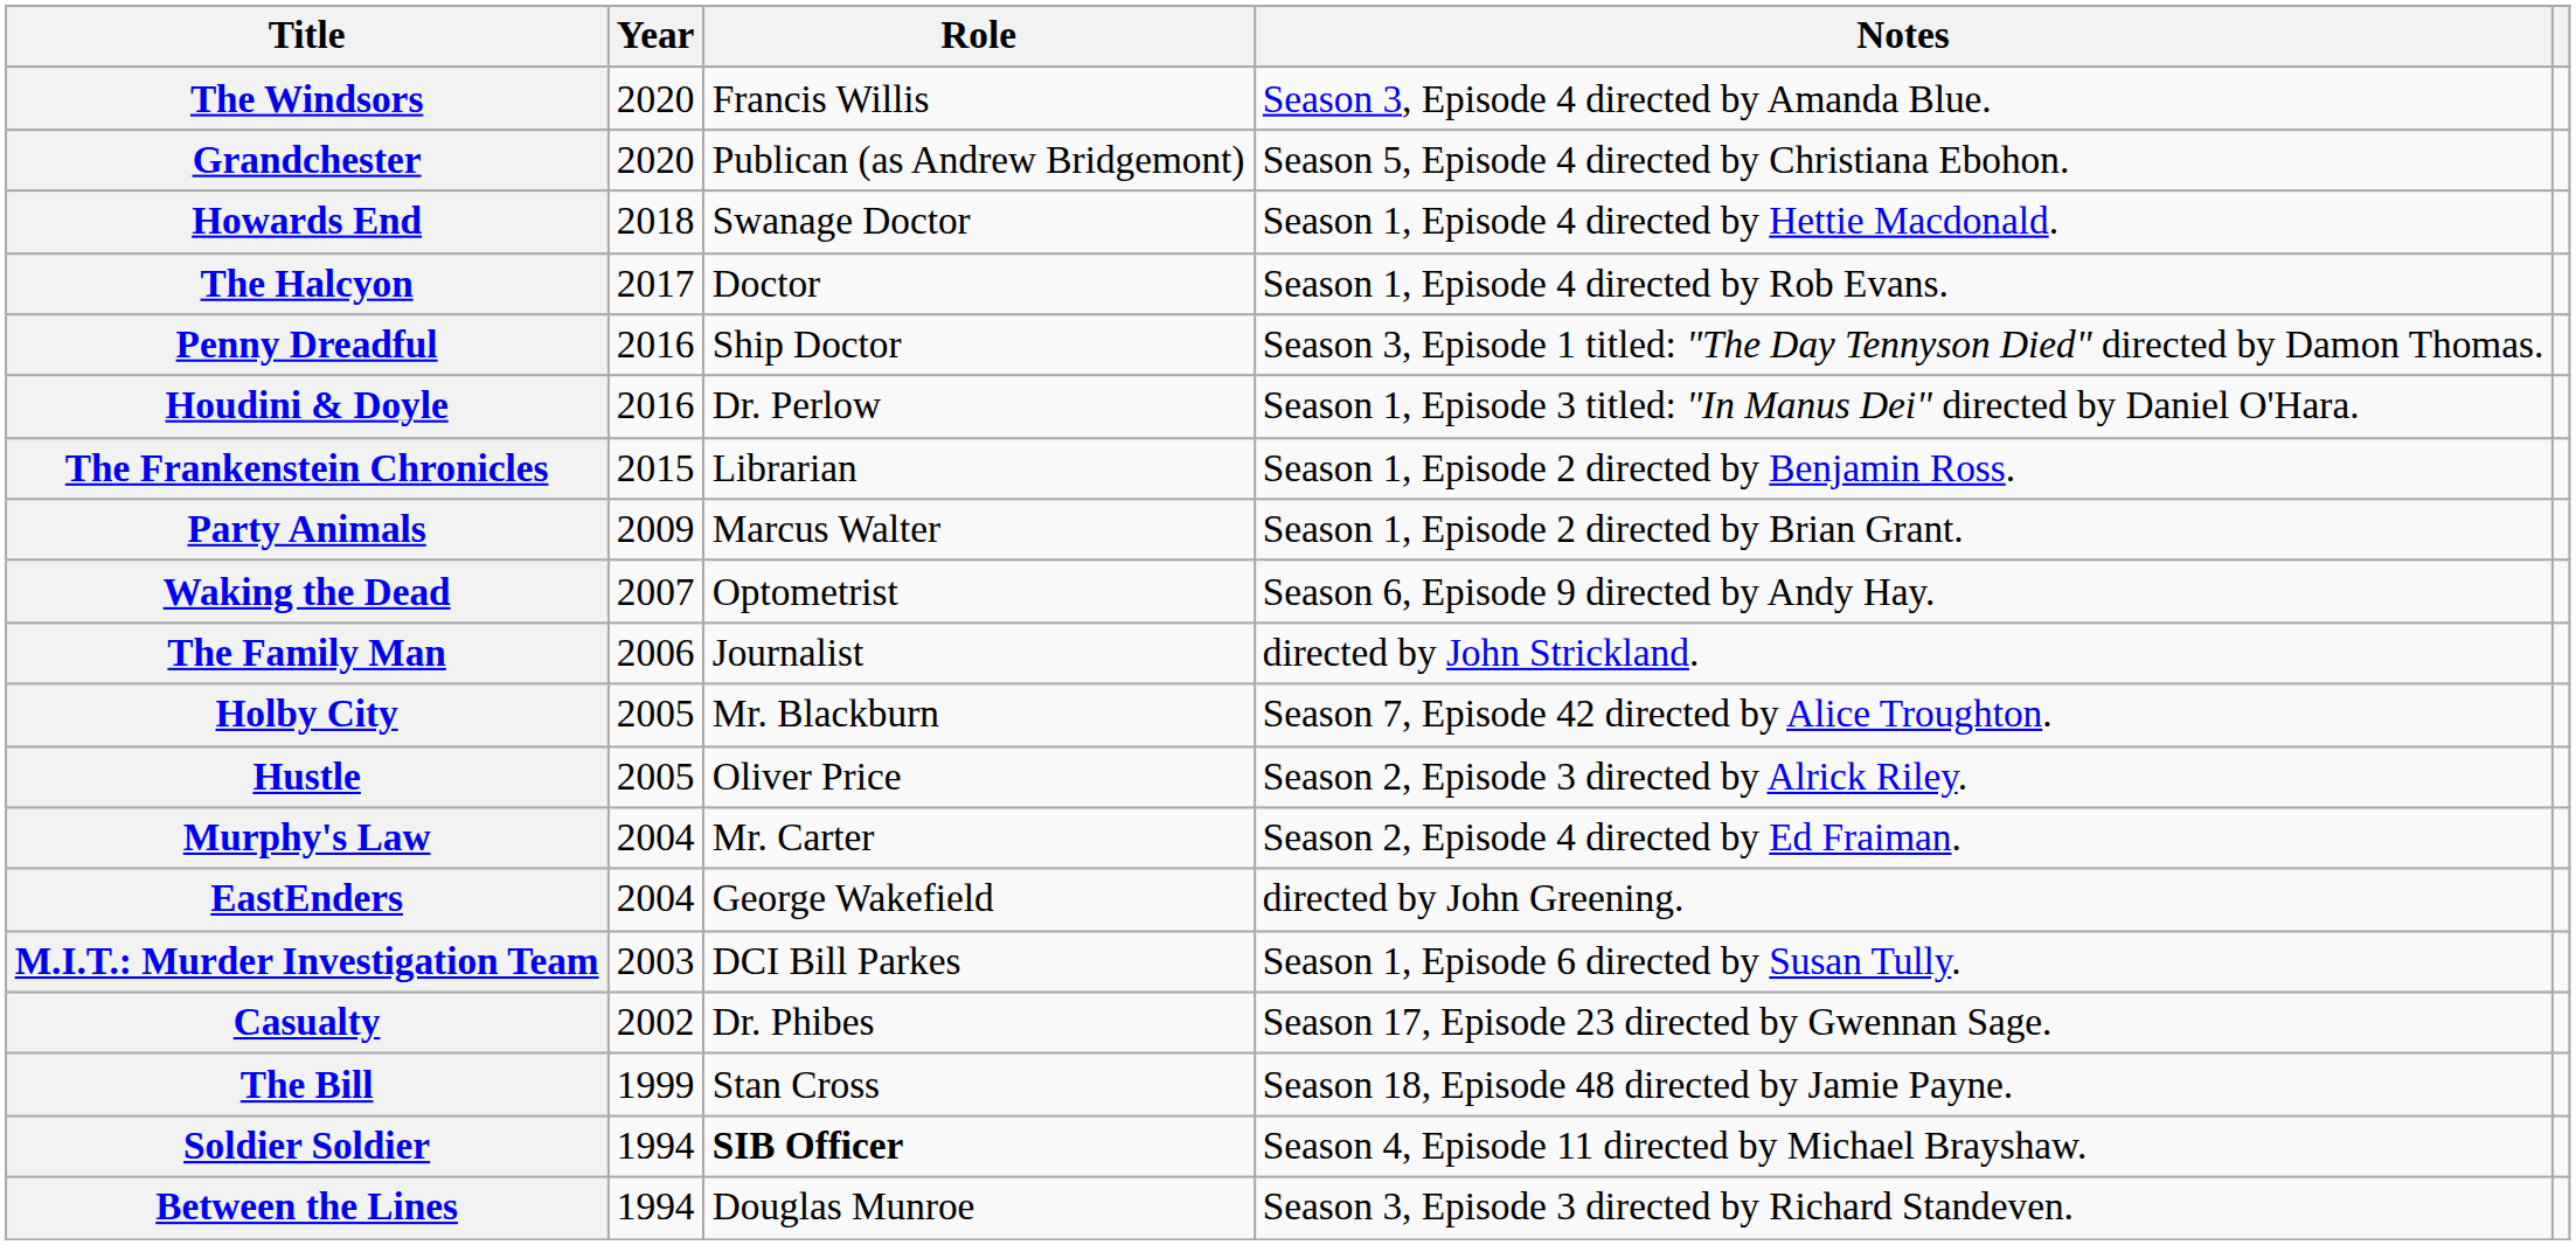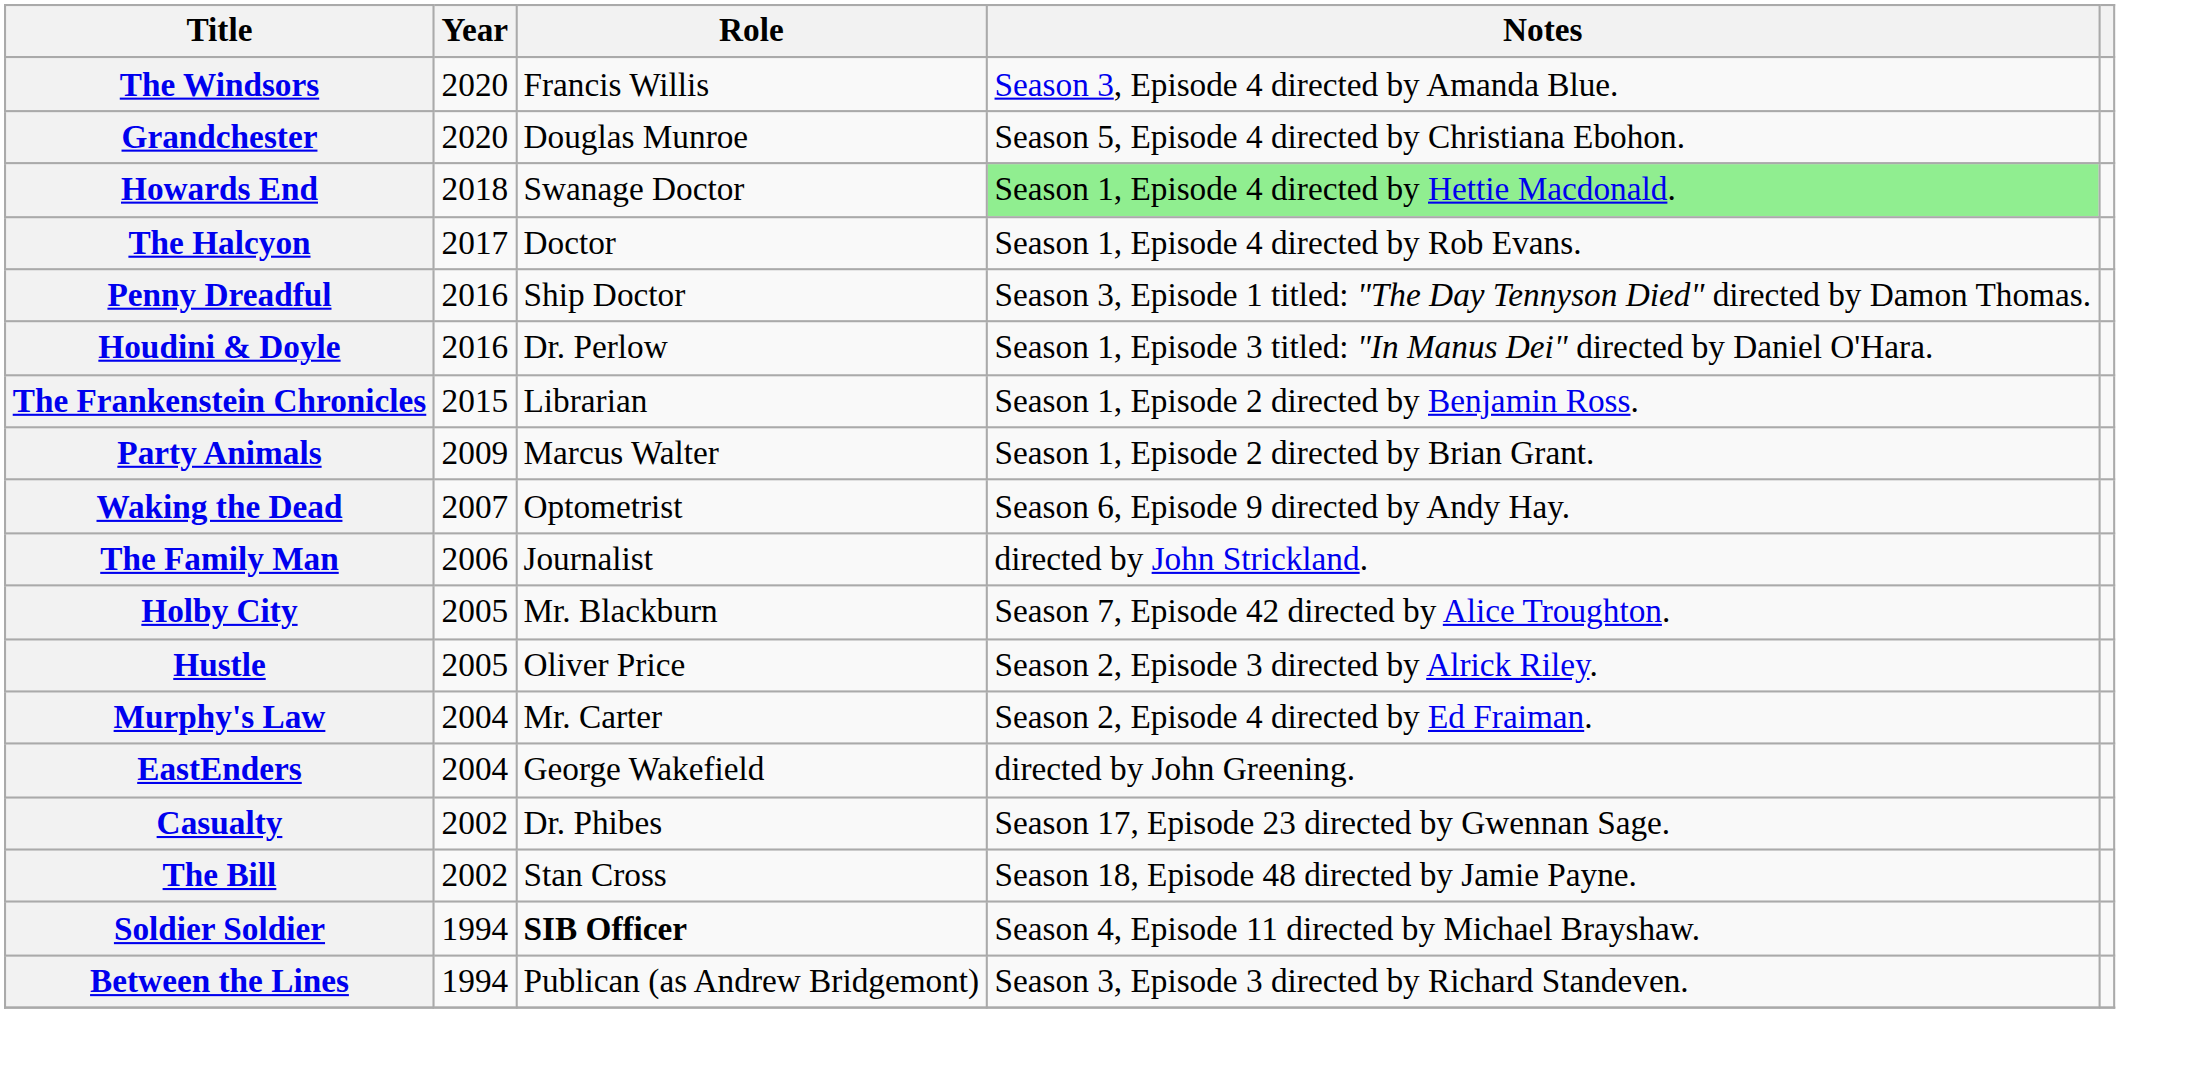 <table class="wikitable plainrowheaders sortable" style="margin-right: 0;">
 <tr>
 <th scope="col">Title</th>
 <th scope="col">Year</th>
 <th scope="col">Role</th>
 <th scope="col" class="unsortable">Notes</th>
 <th scope="col" class="unsortable"></th>
 </tr>
 <tr>
 <th><a href='#'>The Windsors</a></th>
 <td>2020</td>
 <td>Francis Willis</td>
 <td><a href='#'>Season 3</a>, Episode 4 directed by Amanda Blue.</td>
 <td></td>
 </tr>
 <tr>
 <th><a href='#'>Grandchester</a></th>
 <td>2020</td>
-<td>Publican (as Andrew Bridgemont)</td>
+<td>Douglas Munroe</td>
 <td>Season 5, Episode 4 directed by Christiana Ebohon.</td>
 <td></td>
 </tr>
 <tr>
 <th><a href='#'>Howards End</a></th>
 <td>2018</td>
 <td>Swanage Doctor</td>
-<td>Season 1, Episode 4 directed by <a href='#'>Hettie Macdonald</a>.</td>
+<td style="background: lightgreen;">Season 1, Episode 4 directed by <a href='#'>Hettie Macdonald</a>.</td>
 <td></td>
 </tr>
 <tr>
 <th><a href='#'>The Halcyon</a></th>
 <td>2017</td>
 <td>Doctor</td>
 <td>Season 1, Episode 4 directed by Rob Evans.</td>
 <td></td>
 </tr>
 <tr>
 <th><a href='#'>Penny Dreadful</a></th>
 <td>2016</td>
 <td>Ship Doctor</td>
 <td>Season 3, Episode 1 titled: <em>"The Day Tennyson Died"</em> directed by Damon Thomas.</td>
 <td></td>
 </tr>
 <tr>
 <th><a href='#'>Houdini & Doyle</a></th>
 <td>2016</td>
 <td>Dr. Perlow</td>
 <td>Season 1, Episode 3 titled: <em>"In Manus Dei"</em> directed by Daniel O'Hara.</td>
 <td></td>
 </tr>
 <tr>
 <th><a href='#'>The Frankenstein Chronicles</a></th>
 <td>2015</td>
 <td>Librarian</td>
 <td>Season 1, Episode 2 directed by <a href='#'>Benjamin Ross</a>.</td>
 <td></td>
 </tr>
 <tr>
 <th><a href='#'>Party Animals</a></th>
 <td>2009</td>
 <td>Marcus Walter</td>
 <td>Season 1, Episode 2 directed by Brian Grant.</td>
 <td></td>
 </tr>
 <tr>
 <th><a href='#'>Waking the Dead</a></th>
 <td>2007</td>
 <td>Optometrist</td>
 <td>Season 6, Episode 9 directed by Andy Hay.</td>
 <td></td>
 </tr>
 <tr>
 <th><a href='#'>The Family Man</a></th>
 <td>2006</td>
 <td>Journalist</td>
 <td>directed by <a href='#'>John Strickland</a>.</td>
 <td></td>
 </tr>
 <tr>
 <th><a href='#'>Holby City</a></th>
 <td>2005</td>
 <td>Mr. Blackburn</td>
 <td>Season 7, Episode 42 directed by <a href='#'>Alice Troughton</a>.</td>
 <td></td>
 </tr>
 <tr>
 <th><a href='#'>Hustle</a></th>
 <td>2005</td>
 <td>Oliver Price</td>
 <td>Season 2, Episode 3 directed by <a href='#'>Alrick Riley</a>.</td>
 <td></td>
 </tr>
 <tr>
 <th><a href='#'>Murphy's Law</a></th>
 <td>2004</td>
 <td>Mr. Carter</td>
 <td>Season 2, Episode 4 directed by <a href='#'>Ed Fraiman</a>.</td>
 <td></td>
 </tr>
 <tr>
 <th><a href='#'>EastEnders</a></th>
 <td>2004</td>
 <td>George Wakefield</td>
 <td>directed by John Greening.</td>
 <td></td>
 </tr>
 <tr>
-<th><a href='#'>M.I.T.: Murder Investigation Team</a></th>
-<td>2003</td>
-<td>DCI Bill Parkes</td>
-<td>Season 1, Episode 6 directed by <a href='#'>Susan Tully</a>.</td>
-<td></td>
-</tr>
-<tr>
 <th><a href='#'>Casualty</a></th>
 <td>2002</td>
 <td>Dr. Phibes</td>
 <td>Season 17, Episode 23 directed by Gwennan Sage.</td>
 <td></td>
 </tr>
 <tr>
 <th><a href='#'>The Bill</a></th>
-<td>1999</td>
+<td>2002</td>
 <td>Stan Cross</td>
 <td>Season 18, Episode 48 directed by Jamie Payne.</td>
 <td></td>
 </tr>
 <tr>
 <th><a href='#'>Soldier Soldier</a></th>
 <td>1994</td>
 <td><strong>SIB Officer</strong></td>
 <td>Season 4, Episode 11 directed by Michael Brayshaw.</td>
 <td></td>
 </tr>
 <tr>
 <th><a href='#'>Between the Lines</a></th>
 <td>1994</td>
-<td>Douglas Munroe</td>
+<td>Publican (as Andrew Bridgemont)</td>
 <td>Season 3, Episode 3 directed by Richard Standeven.</td>
 <td></td>
 </tr>
 <tr>
 </tr>
 </table>
